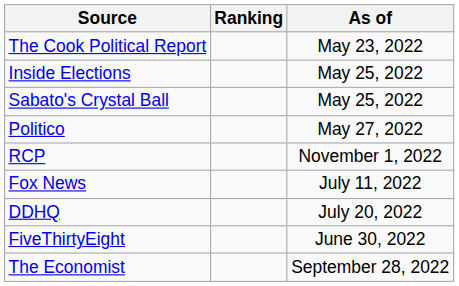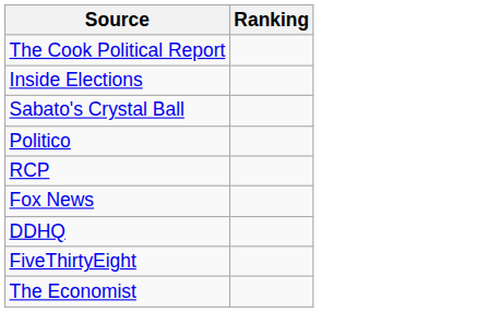 <table class="wikitable" style="text-align:center">
 <tr>
 <th>Source</th>
 <th>Ranking</th>
-<th>As of</th>
 </tr>
 <tr>
 <td align=left><a href='#'>The Cook Political Report</a></td>
 <td></td>
-<td>May 23, 2022</td>
 </tr>
 <tr>
 <td align=left><a href='#'>Inside Elections</a></td>
 <td></td>
-<td>May 25, 2022</td>
 </tr>
 <tr>
 <td align=left><a href='#'>Sabato's Crystal Ball</a></td>
 <td></td>
-<td>May 25, 2022</td>
 </tr>
 <tr>
 <td align=left><a href='#'>Politico</a></td>
 <td></td>
-<td>May 27, 2022</td>
 </tr>
 <tr>
 <td style="text-align:left;"><a href='#'>RCP</a></td>
 <td></td>
-<td>November 1, 2022</td>
 </tr>
 <tr>
 <td align=left><a href='#'>Fox News</a></td>
 <td></td>
-<td>July 11, 2022</td>
 </tr>
 <tr>
 <td align="left"><a href='#'>DDHQ</a></td>
 <td></td>
-<td>July 20, 2022</td>
 </tr>
 <tr>
 <td align="left"><a href='#'>FiveThirtyEight</a></td>
 <td></td>
-<td>June 30, 2022</td>
 </tr>
 <tr>
 <td align="left"><a href='#'>The Economist</a></td>
 <td></td>
-<td>September 28, 2022</td>
 </tr>
 </table>
